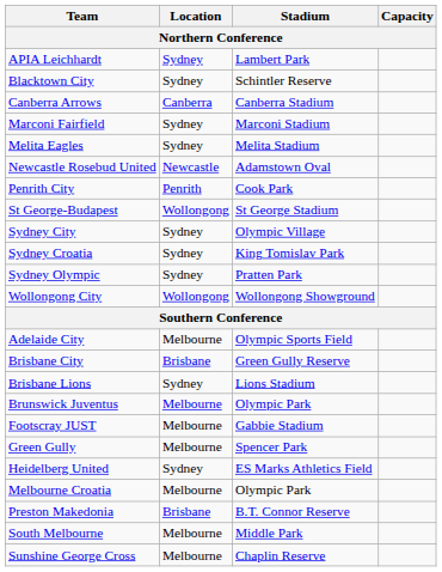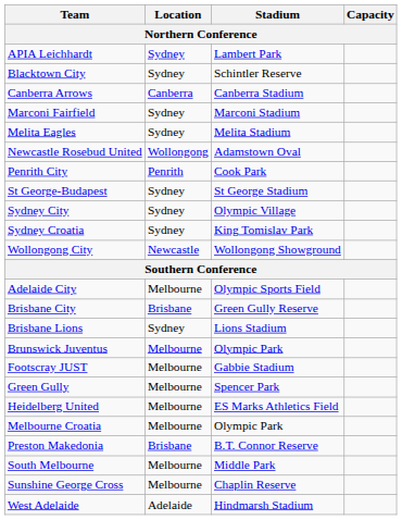 <table class="wikitable sortable">
 <tr>
 <th>Team</th>
 <th>Location</th>
 <th>Stadium</th>
 <th>Capacity</th>
 </tr>
 <tr>
 <th colspan="4">Northern Conference</th>
 </tr>
 <tr>
 <td><a href='#'>APIA Leichhardt</a></td>
 <td><a href='#'>Sydney</a> </td>
 <td><a href='#'>Lambert Park</a></td>
 <td style="text-align:center"></td>
 </tr>
 <tr>
 <td><a href='#'>Blacktown City</a></td>
 <td>Sydney </td>
 <td>Schintler Reserve</td>
 <td style="text-align:center"></td>
 </tr>
 <tr>
 <td><a href='#'>Canberra Arrows</a></td>
 <td><a href='#'>Canberra</a></td>
 <td><a href='#'>Canberra Stadium</a></td>
 <td style="text-align:center"></td>
 </tr>
 <tr>
 <td><a href='#'>Marconi Fairfield</a></td>
 <td>Sydney </td>
 <td><a href='#'>Marconi Stadium</a></td>
 <td style="text-align:center"></td>
 </tr>
 <tr>
 <td><a href='#'>Melita Eagles</a></td>
 <td>Sydney </td>
 <td><a href='#'>Melita Stadium</a></td>
 <td style="text-align:center"></td>
 </tr>
 <tr>
 <td><a href='#'>Newcastle Rosebud United</a></td>
-<td><a href='#'>Newcastle</a></td>
+<td><a href='#'>Wollongong</a></td>
 <td><a href='#'>Adamstown Oval</a></td>
 <td style="text-align:center"></td>
 </tr>
 <tr>
 <td><a href='#'>Penrith City</a></td>
 <td><a href='#'>Penrith</a></td>
 <td><a href='#'>Cook Park</a></td>
 <td style="text-align:center"></td>
 </tr>
 <tr>
 <td><a href='#'>St George-Budapest</a></td>
-<td><a href='#'>Wollongong</a></td>
+<td>Sydney </td>
 <td><a href='#'>St George Stadium</a></td>
 <td style="text-align:center"></td>
 </tr>
 <tr>
 <td><a href='#'>Sydney City</a></td>
 <td>Sydney </td>
 <td><a href='#'>Olympic Village</a></td>
 <td style="text-align:center"></td>
 </tr>
 <tr>
 <td><a href='#'>Sydney Croatia</a></td>
 <td>Sydney </td>
 <td><a href='#'>King Tomislav Park</a></td>
 <td style="text-align:center"></td>
 </tr>
 <tr>
-<td><a href='#'>Sydney Olympic</a></td>
-<td>Sydney </td>
-<td><a href='#'>Pratten Park</a></td>
-<td style="text-align:center"></td>
-</tr>
-<tr>
 <td><a href='#'>Wollongong City</a></td>
-<td><a href='#'>Wollongong</a></td>
+<td><a href='#'>Newcastle</a></td>
 <td><a href='#'>Wollongong Showground</a></td>
 <td style="text-align:center"></td>
 </tr>
 <tr>
 <th colspan="4">Southern Conference</th>
 </tr>
 <tr>
 <td><a href='#'>Adelaide City</a></td>
 <td>Melbourne </td>
 <td><a href='#'>Olympic Sports Field</a></td>
 <td style="text-align:center"></td>
 </tr>
 <tr>
 <td><a href='#'>Brisbane City</a></td>
 <td><a href='#'>Brisbane</a> </td>
 <td><a href='#'>Green Gully Reserve</a></td>
 <td style="text-align:center"></td>
 </tr>
 <tr>
 <td><a href='#'>Brisbane Lions</a></td>
 <td>Sydney </td>
 <td><a href='#'>Lions Stadium</a></td>
 <td style="text-align:center"></td>
 </tr>
 <tr>
 <td><a href='#'>Brunswick Juventus</a></td>
 <td><a href='#'>Melbourne</a> </td>
 <td><a href='#'>Olympic Park</a></td>
 <td style="text-align:center"></td>
 </tr>
 <tr>
 <td><a href='#'>Footscray JUST</a></td>
 <td>Melbourne </td>
 <td><a href='#'>Gabbie Stadium</a></td>
 <td style="text-align:center"></td>
 </tr>
 <tr>
 <td><a href='#'>Green Gully</a></td>
 <td>Melbourne </td>
 <td><a href='#'>Spencer Park</a></td>
 <td style="text-align:center"></td>
 </tr>
 <tr>
 <td><a href='#'>Heidelberg United</a></td>
-<td>Sydney </td>
+<td>Melbourne </td>
 <td><a href='#'>ES Marks Athletics Field</a></td>
 <td style="text-align:center"></td>
 </tr>
 <tr>
 <td><a href='#'>Melbourne Croatia</a></td>
 <td>Melbourne </td>
 <td>Olympic Park</td>
 <td style="text-align:center"></td>
 </tr>
 <tr>
 <td><a href='#'>Preston Makedonia</a></td>
 <td><a href='#'>Brisbane</a> </td>
 <td><a href='#'>B.T. Connor Reserve</a></td>
 <td style="text-align:center"></td>
 </tr>
 <tr>
 <td><a href='#'>South Melbourne</a></td>
 <td>Melbourne </td>
 <td><a href='#'>Middle Park</a></td>
 <td style="text-align:center"></td>
 </tr>
 <tr>
 <td><a href='#'>Sunshine George Cross</a></td>
 <td>Melbourne </td>
 <td><a href='#'>Chaplin Reserve</a></td>
 <td style="text-align:center"></td>
 </tr>
+<tr>
+<td><a href='#'>West Adelaide</a></td>
+<td>Adelaide </td>
+<td><a href='#'>Hindmarsh Stadium</a></td>
+<td style="text-align:center"></td>
+</tr>
 </table>
